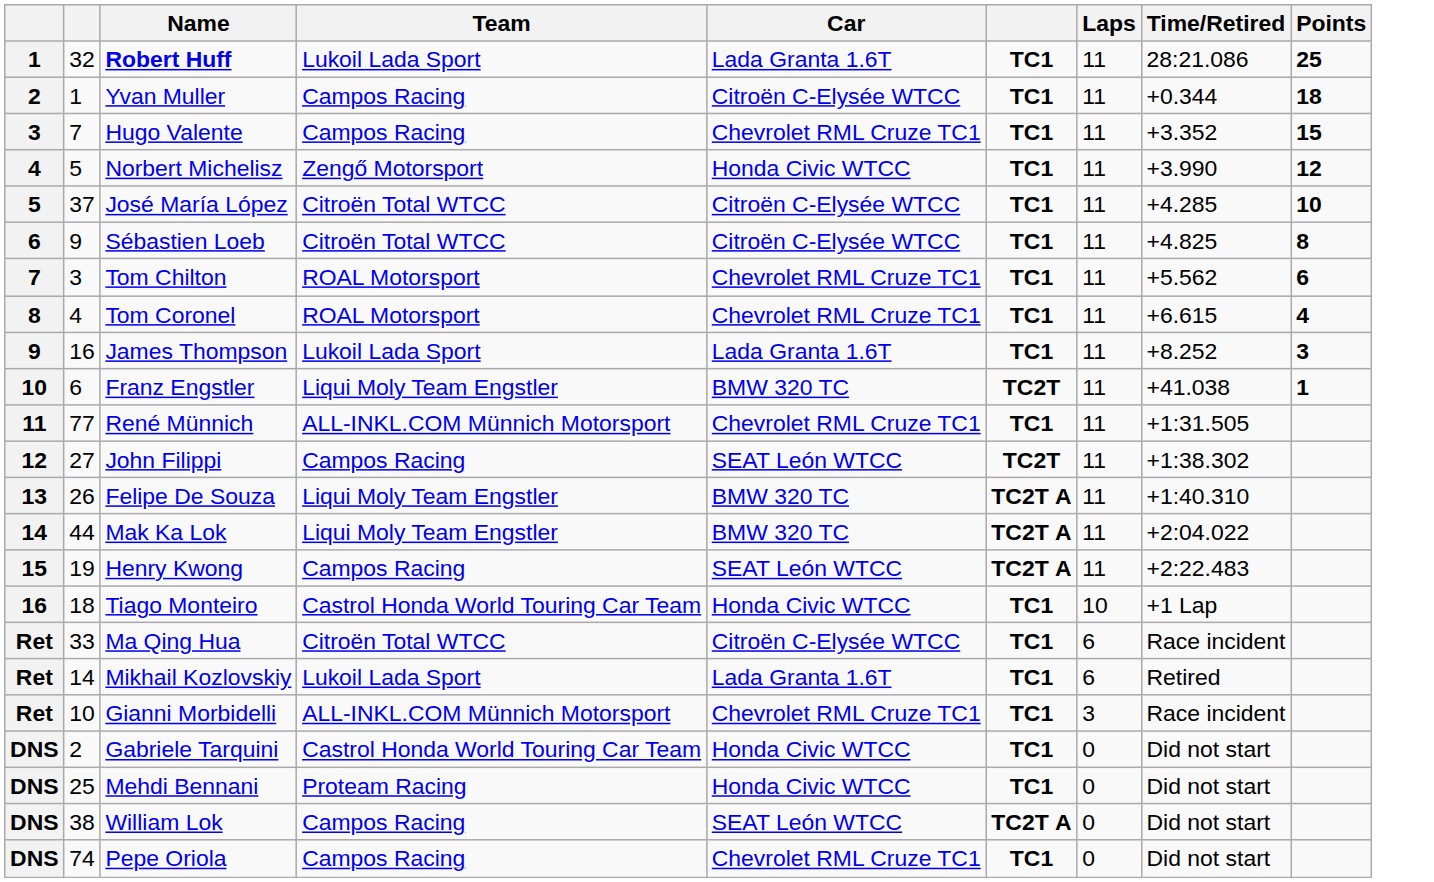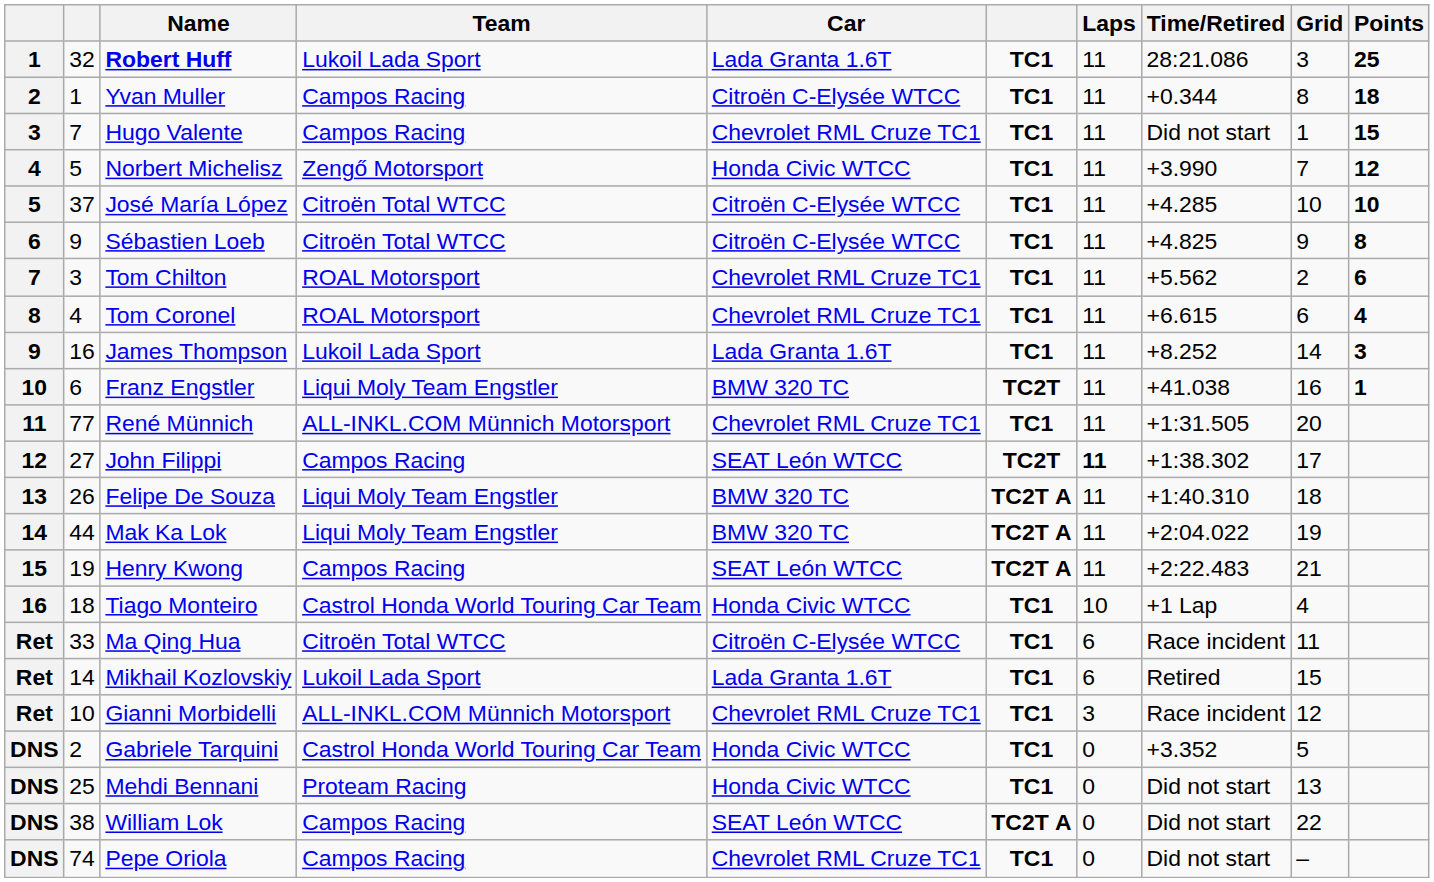 <table class="wikitable sortable" style="font-size: 95%;">
 <tr>
 <th></th>
 <th></th>
 <th>Name</th>
 <th>Team</th>
 <th>Car</th>
 <th></th>
 <th>Laps</th>
 <th>Time/Retired</th>
+<th>Grid</th>
 <th>Points</th>
 </tr>
 <tr>
 <th>1</th>
 <td>32</td>
 <td> <strong><a href='#'>Robert Huff</a></strong></td>
 <td><a href='#'>Lukoil Lada Sport</a></td>
 <td><a href='#'>Lada Granta 1.6T</a></td>
 <td align=center><strong><span>TC1</span></strong></td>
 <td>11</td>
 <td>28:21.086</td>
+<td>3</td>
 <td><strong>25</strong></td>
 </tr>
 <tr>
 <th>2</th>
 <td>1</td>
 <td> <a href='#'>Yvan Muller</a></td>
 <td><a href='#'>Campos Racing</a></td>
 <td><a href='#'>Citroën C-Elysée WTCC</a></td>
 <td align=center><strong><span>TC1</span></strong></td>
 <td>11</td>
 <td>+0.344</td>
+<td>8</td>
 <td><strong>18</strong></td>
 </tr>
 <tr>
 <th>3</th>
 <td>7</td>
 <td> <a href='#'>Hugo Valente</a></td>
 <td><a href='#'>Campos Racing</a></td>
 <td><a href='#'>Chevrolet RML Cruze TC1</a></td>
 <td align=center><strong><span>TC1</span></strong></td>
 <td>11</td>
-<td>+3.352</td>
+<td>Did not start</td>
+<td>1</td>
 <td><strong>15</strong></td>
 </tr>
 <tr>
 <th>4</th>
 <td>5</td>
 <td> <a href='#'>Norbert Michelisz</a></td>
 <td><a href='#'>Zengő Motorsport</a></td>
 <td><a href='#'>Honda Civic WTCC</a></td>
 <td align=center><strong><span>TC1</span></strong></td>
 <td>11</td>
 <td>+3.990</td>
+<td>7</td>
 <td><strong>12</strong></td>
 </tr>
 <tr>
 <th>5</th>
 <td>37</td>
 <td> <a href='#'>José María López</a></td>
 <td><a href='#'>Citroën Total WTCC</a></td>
 <td><a href='#'>Citroën C-Elysée WTCC</a></td>
 <td align=center><strong><span>TC1</span></strong></td>
 <td>11</td>
 <td>+4.285</td>
+<td>10</td>
 <td><strong>10</strong></td>
 </tr>
 <tr>
 <th>6</th>
 <td>9</td>
 <td> <a href='#'>Sébastien Loeb</a></td>
 <td><a href='#'>Citroën Total WTCC</a></td>
 <td><a href='#'>Citroën C-Elysée WTCC</a></td>
 <td align=center><strong><span>TC1</span></strong></td>
 <td>11</td>
 <td>+4.825</td>
+<td>9</td>
 <td><strong>8</strong></td>
 </tr>
 <tr>
 <th>7</th>
 <td>3</td>
 <td> <a href='#'>Tom Chilton</a></td>
 <td><a href='#'>ROAL Motorsport</a></td>
 <td><a href='#'>Chevrolet RML Cruze TC1</a></td>
 <td align=center><strong><span>TC1</span></strong></td>
 <td>11</td>
 <td>+5.562</td>
+<td>2</td>
 <td><strong>6</strong></td>
 </tr>
 <tr>
 <th>8</th>
 <td>4</td>
 <td> <a href='#'>Tom Coronel</a></td>
 <td><a href='#'>ROAL Motorsport</a></td>
 <td><a href='#'>Chevrolet RML Cruze TC1</a></td>
 <td align=center><strong><span>TC1</span></strong></td>
 <td>11</td>
 <td>+6.615</td>
+<td>6</td>
 <td><strong>4</strong></td>
 </tr>
 <tr>
 <th>9</th>
 <td>16</td>
 <td> <a href='#'>James Thompson</a></td>
 <td><a href='#'>Lukoil Lada Sport</a></td>
 <td><a href='#'>Lada Granta 1.6T</a></td>
 <td align=center><strong><span>TC1</span></strong></td>
 <td>11</td>
 <td>+8.252</td>
+<td>14</td>
 <td><strong>3</strong></td>
 </tr>
 <tr>
 <th>10</th>
 <td>6</td>
 <td> <a href='#'>Franz Engstler</a></td>
 <td><a href='#'>Liqui Moly Team Engstler</a></td>
 <td><a href='#'>BMW 320 TC</a></td>
 <td align=center><strong><span>TC2T</span></strong></td>
 <td>11</td>
 <td>+41.038</td>
+<td>16</td>
 <td><strong>1</strong></td>
 </tr>
 <tr>
 <th>11</th>
 <td>77</td>
 <td> <a href='#'>René Münnich</a></td>
 <td><a href='#'>ALL-INKL.COM Münnich Motorsport</a></td>
 <td><a href='#'>Chevrolet RML Cruze TC1</a></td>
 <td align=center><strong><span>TC1</span></strong></td>
 <td>11</td>
 <td>+1:31.505</td>
+<td>20</td>
 <td></td>
 </tr>
 <tr>
 <th>12</th>
 <td>27</td>
 <td> <a href='#'>John Filippi</a></td>
 <td><a href='#'>Campos Racing</a></td>
 <td><a href='#'>SEAT León WTCC</a></td>
 <td align=center><strong><span>TC2T</span></strong></td>
-<td>11</td>
+<td><strong>11</strong></td>
 <td>+1:38.302</td>
+<td>17</td>
 <td></td>
 </tr>
 <tr>
 <th>13</th>
 <td>26</td>
 <td> <a href='#'>Felipe De Souza</a></td>
 <td><a href='#'>Liqui Moly Team Engstler</a></td>
 <td><a href='#'>BMW 320 TC</a></td>
 <td align=center><strong><span>TC2T</span></strong> <strong><span>A</span></strong></td>
 <td>11</td>
 <td>+1:40.310</td>
+<td>18</td>
 <td></td>
 </tr>
 <tr>
 <th>14</th>
 <td>44</td>
 <td> <a href='#'>Mak Ka Lok</a></td>
 <td><a href='#'>Liqui Moly Team Engstler</a></td>
 <td><a href='#'>BMW 320 TC</a></td>
 <td align=center><strong><span>TC2T</span></strong> <strong><span>A</span></strong></td>
 <td>11</td>
 <td>+2:04.022</td>
+<td>19</td>
 <td></td>
 </tr>
 <tr>
 <th>15</th>
 <td>19</td>
 <td> <a href='#'>Henry Kwong</a></td>
 <td><a href='#'>Campos Racing</a></td>
 <td><a href='#'>SEAT León WTCC</a></td>
 <td align=center><strong><span>TC2T</span></strong> <strong><span>A</span></strong></td>
 <td>11</td>
 <td>+2:22.483</td>
+<td>21</td>
 <td></td>
 </tr>
 <tr>
 <th>16</th>
 <td>18</td>
 <td> <a href='#'>Tiago Monteiro</a></td>
 <td><a href='#'>Castrol Honda World Touring Car Team</a></td>
 <td><a href='#'>Honda Civic WTCC</a></td>
 <td align=center><strong><span>TC1</span></strong></td>
 <td>10</td>
 <td>+1 Lap</td>
+<td>4</td>
 <td></td>
 </tr>
 <tr>
 <th>Ret</th>
 <td>33</td>
 <td> <a href='#'>Ma Qing Hua</a></td>
 <td><a href='#'>Citroën Total WTCC</a></td>
 <td><a href='#'>Citroën C-Elysée WTCC</a></td>
 <td align=center><strong><span>TC1</span></strong></td>
 <td>6</td>
 <td>Race incident</td>
+<td>11</td>
 <td></td>
 </tr>
 <tr>
 <th>Ret</th>
 <td>14</td>
 <td> <a href='#'>Mikhail Kozlovskiy</a></td>
 <td><a href='#'>Lukoil Lada Sport</a></td>
 <td><a href='#'>Lada Granta 1.6T</a></td>
 <td align=center><strong><span>TC1</span></strong></td>
 <td>6</td>
 <td>Retired</td>
+<td>15</td>
 <td></td>
 </tr>
 <tr>
 <th>Ret</th>
 <td>10</td>
 <td> <a href='#'>Gianni Morbidelli</a></td>
 <td><a href='#'>ALL-INKL.COM Münnich Motorsport</a></td>
 <td><a href='#'>Chevrolet RML Cruze TC1</a></td>
 <td align=center><strong><span>TC1</span></strong></td>
 <td>3</td>
 <td>Race incident</td>
+<td>12</td>
 <td></td>
 </tr>
 <tr>
 <th>DNS</th>
 <td>2</td>
 <td> <a href='#'>Gabriele Tarquini</a></td>
 <td><a href='#'>Castrol Honda World Touring Car Team</a></td>
 <td><a href='#'>Honda Civic WTCC</a></td>
 <td align=center><strong><span>TC1</span></strong></td>
 <td>0</td>
-<td>Did not start</td>
+<td>+3.352</td>
+<td>5</td>
 <td></td>
 </tr>
 <tr>
 <th>DNS</th>
 <td>25</td>
 <td> <a href='#'>Mehdi Bennani</a></td>
 <td><a href='#'>Proteam Racing</a></td>
 <td><a href='#'>Honda Civic WTCC</a></td>
 <td align=center><strong><span>TC1</span></strong></td>
 <td>0</td>
 <td>Did not start</td>
+<td>13</td>
 <td></td>
 </tr>
 <tr>
 <th>DNS</th>
 <td>38</td>
 <td> <a href='#'>William Lok</a></td>
 <td><a href='#'>Campos Racing</a></td>
 <td><a href='#'>SEAT León WTCC</a></td>
 <td align=center><strong><span>TC2T</span></strong> <strong><span>A</span></strong></td>
 <td>0</td>
 <td>Did not start</td>
+<td>22</td>
 <td></td>
 </tr>
 <tr>
 <th>DNS</th>
 <td>74</td>
 <td> <a href='#'>Pepe Oriola</a></td>
 <td><a href='#'>Campos Racing</a></td>
 <td><a href='#'>Chevrolet RML Cruze TC1</a></td>
 <td align=center><strong><span>TC1</span></strong></td>
 <td>0</td>
 <td>Did not start</td>
+<td>–</td>
 <td></td>
 </tr>
 </table>
